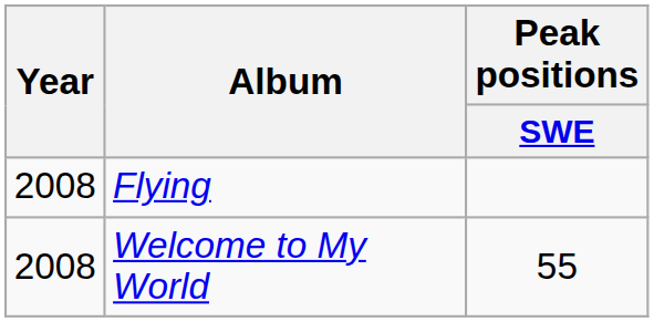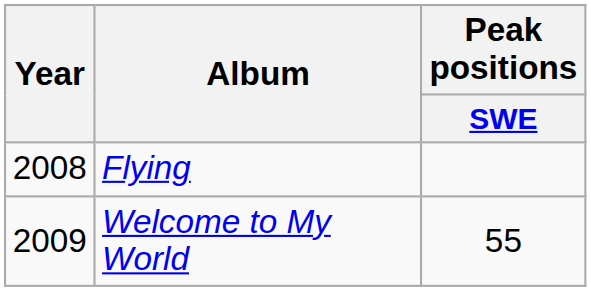 <table class="wikitable">
 <tr>
 <th align="center" rowspan="2" width="10">Year</th>
 <th align="center" rowspan="2" width="150">Album</th>
 <th align="center" colspan="1" width="20">Peak positions</th>
 </tr>
 <tr>
 <th scope="col" style="width:3em;font-size:90%;"><a href='#'>SWE</a><br></th>
 </tr>
 <tr>
 <td style="text-align:center;">2008</td>
 <td><em><a href='#'>Flying</a></em></td>
 <td style="text-align:center;"></td>
 </tr>
 <tr>
-<td style="text-align:center;">2008</td>
+<td style="text-align:center;">2009</td>
 <td><em><a href='#'>Welcome to My World</a></em></td>
 <td style="text-align:center;">55</td>
 </tr>
 </table>
